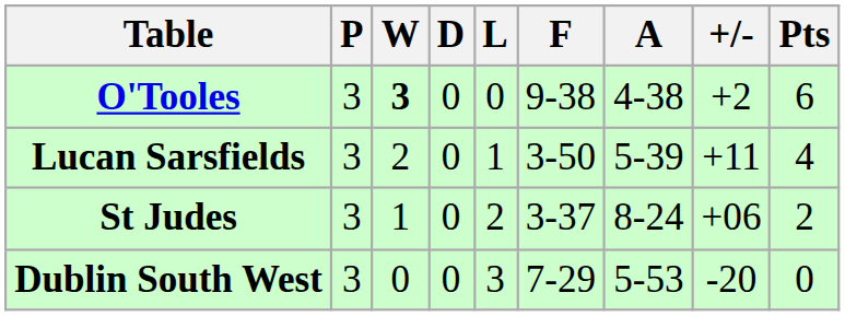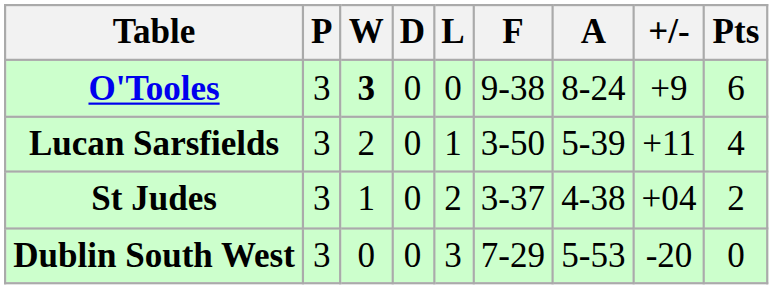 <table class="wikitable">
 <tr>
 <th>Table</th>
 <th>P</th>
 <th>W</th>
 <th>D</th>
 <th>L</th>
 <th>F</th>
 <th>A</th>
 <th>+/-</th>
 <th>Pts</th>
 </tr>
 <tr style="text-align:Center; background:#cfc;">
 <td><strong><a href='#'>O'Tooles</a></strong></td>
 <td>3</td>
 <td><strong>3</strong></td>
 <td>0</td>
 <td>0</td>
 <td>9-38</td>
-<td>4-38</td>
-<td>+2</td>
+<td>8-24</td>
+<td>+9</td>
 <td>6</td>
 </tr>
 <tr style="text-align:Center; background:#cfc;">
 <td><strong>Lucan Sarsfields</strong></td>
 <td>3</td>
 <td>2</td>
 <td>0</td>
 <td>1</td>
 <td>3-50</td>
 <td>5-39</td>
 <td>+11</td>
 <td>4</td>
 </tr>
 <tr style="text-align:Center; background:#cfc;">
 <td><strong>St Judes</strong></td>
 <td>3</td>
 <td>1</td>
 <td>0</td>
 <td>2</td>
 <td>3-37</td>
-<td>8-24</td>
-<td>+06</td>
+<td>4-38</td>
+<td>+04</td>
 <td>2</td>
 </tr>
 <tr style="text-align:Center; background:#cfc;">
 <td><strong>Dublin South West</strong></td>
 <td>3</td>
 <td>0</td>
 <td>0</td>
 <td>3</td>
 <td>7-29</td>
 <td>5-53</td>
 <td>-20</td>
 <td>0</td>
 </tr>
 </table>
